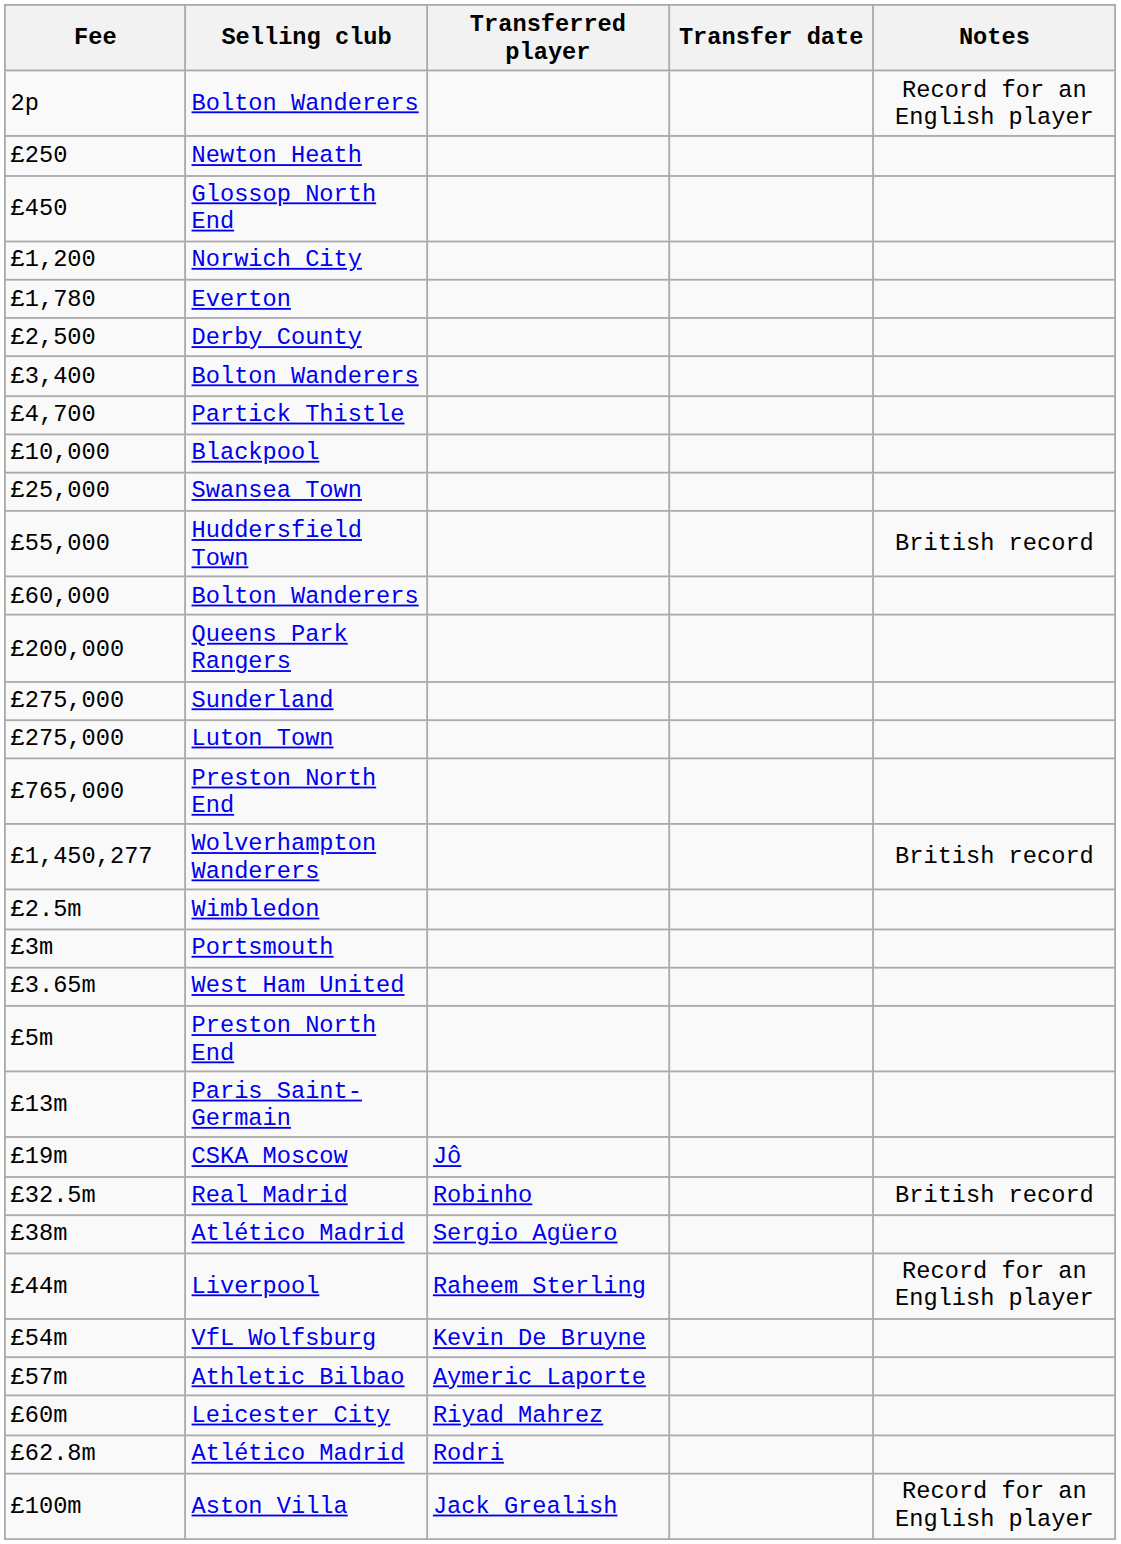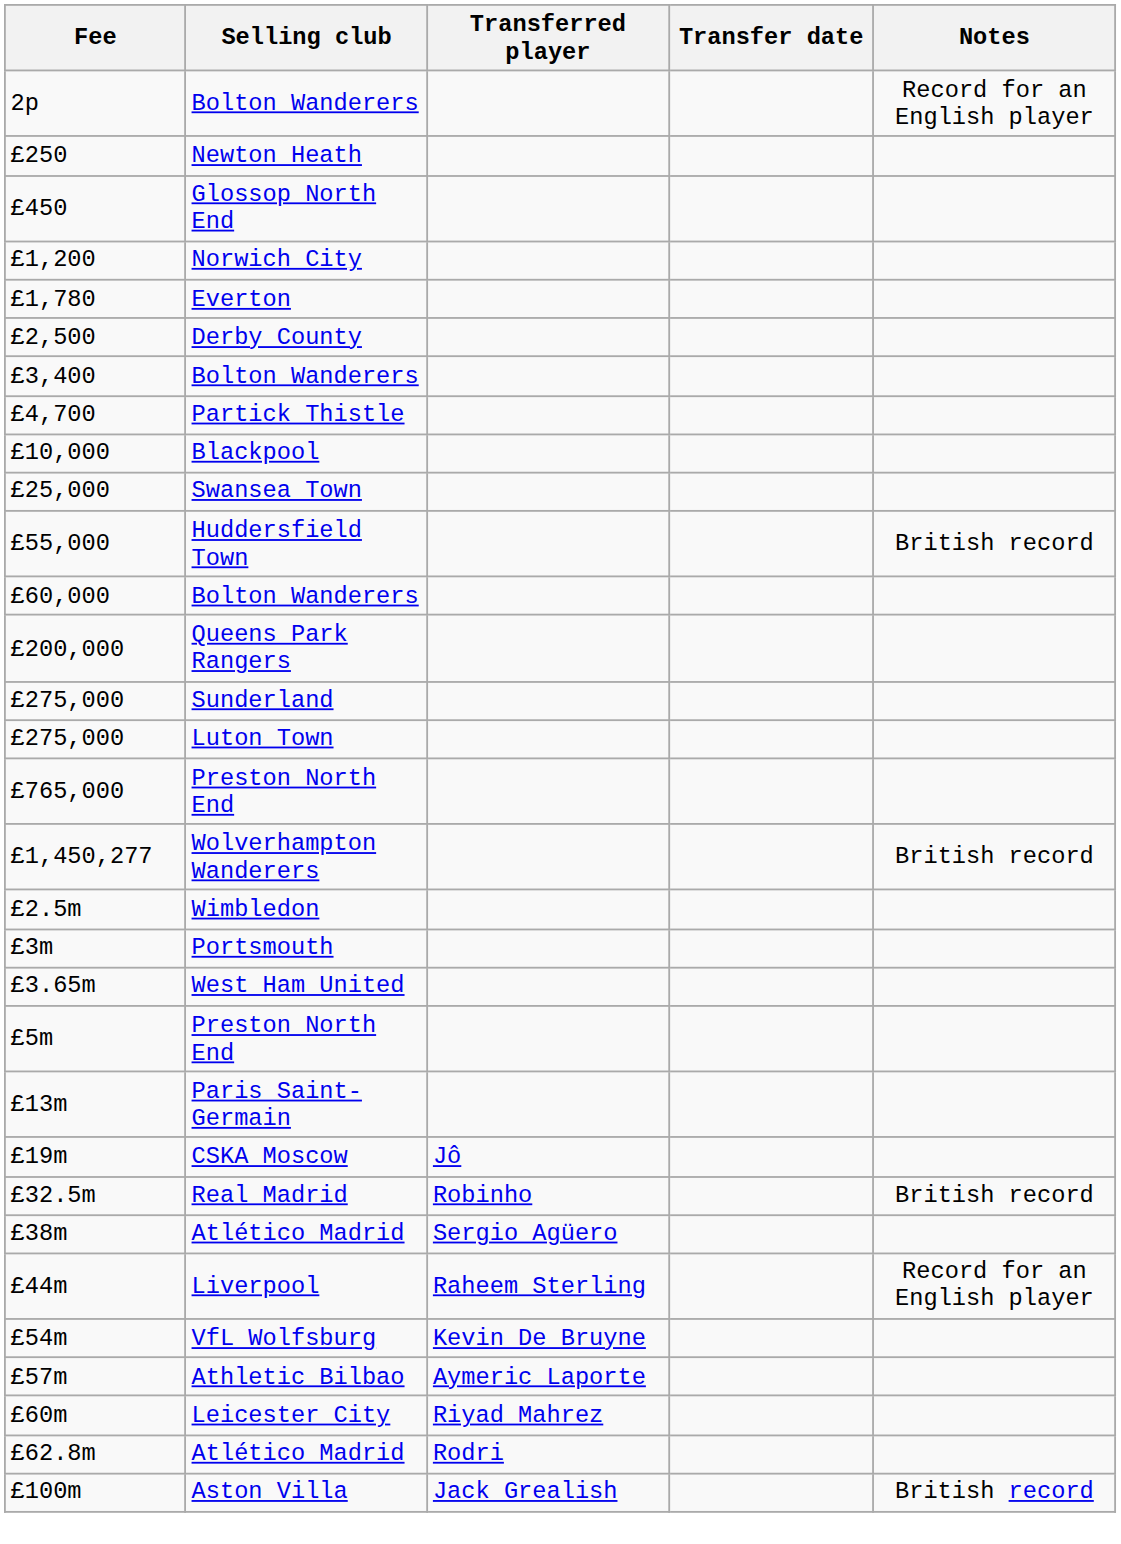 <table class="wikitable">
 <tr>
 <th width=15%>Fee</th>
 <th width=20%>Selling club</th>
 <th width=20%>Transferred player</th>
 <th width=17%>Transfer date</th>
 <th style="width:20%;" class="unsortable">Notes</th>
 </tr>
 <tr>
 <td>2p</td>
 <td><a href='#'>Bolton Wanderers</a></td>
 <td> </td>
 <td></td>
 <td align=center>Record for an English player</td>
 </tr>
 <tr>
 <td>£250</td>
 <td><a href='#'>Newton Heath</a></td>
 <td> </td>
 <td></td>
 <td align=center></td>
 </tr>
 <tr>
 <td>£450</td>
 <td><a href='#'>Glossop North End</a></td>
 <td> </td>
 <td></td>
 <td align=center></td>
 </tr>
 <tr>
 <td>£1,200</td>
 <td><a href='#'>Norwich City</a></td>
 <td> </td>
 <td></td>
 <td align=center></td>
 </tr>
 <tr>
 <td>£1,780</td>
 <td><a href='#'>Everton</a></td>
 <td> </td>
 <td></td>
 <td align=center></td>
 </tr>
 <tr>
 <td>£2,500</td>
 <td><a href='#'>Derby County</a></td>
 <td> </td>
 <td></td>
 <td align=center></td>
 </tr>
 <tr>
 <td>£3,400</td>
 <td><a href='#'>Bolton Wanderers</a></td>
 <td> </td>
 <td></td>
 <td align=center></td>
 </tr>
 <tr>
 <td>£4,700</td>
 <td><a href='#'>Partick Thistle</a></td>
 <td> </td>
 <td></td>
 <td align=center></td>
 </tr>
 <tr>
 <td>£10,000</td>
 <td><a href='#'>Blackpool</a></td>
 <td> </td>
 <td></td>
 <td align=center></td>
 </tr>
 <tr>
 <td>£25,000</td>
 <td><a href='#'>Swansea Town</a></td>
 <td> </td>
 <td></td>
 <td align=center></td>
 </tr>
 <tr>
 <td>£55,000</td>
 <td><a href='#'>Huddersfield Town</a></td>
 <td> </td>
 <td></td>
 <td align=center>British record</td>
 </tr>
 <tr>
 <td>£60,000</td>
 <td><a href='#'>Bolton Wanderers</a></td>
 <td> </td>
 <td></td>
 <td align=center></td>
 </tr>
 <tr>
 <td>£200,000</td>
 <td><a href='#'>Queens Park Rangers</a></td>
 <td> </td>
 <td></td>
 <td align=center></td>
 </tr>
 <tr>
 <td>£275,000</td>
 <td><a href='#'>Sunderland</a></td>
 <td> </td>
 <td></td>
 <td align=center></td>
 </tr>
 <tr>
 <td>£275,000</td>
 <td><a href='#'>Luton Town</a></td>
 <td> </td>
 <td></td>
 <td align=center></td>
 </tr>
 <tr>
 <td>£765,000</td>
 <td><a href='#'>Preston North End</a></td>
 <td> </td>
 <td></td>
 <td align=center></td>
 </tr>
 <tr>
 <td>£1,450,277</td>
 <td><a href='#'>Wolverhampton Wanderers</a></td>
 <td> </td>
 <td></td>
 <td align=center>British record</td>
 </tr>
 <tr>
 <td>£2.5m</td>
 <td><a href='#'>Wimbledon</a></td>
 <td> </td>
 <td></td>
 <td align=center></td>
 </tr>
 <tr>
 <td>£3m</td>
 <td><a href='#'>Portsmouth</a></td>
 <td> </td>
 <td></td>
 <td align=center></td>
 </tr>
 <tr>
 <td>£3.65m</td>
 <td><a href='#'>West Ham United</a></td>
 <td> </td>
 <td></td>
 <td align=center></td>
 </tr>
 <tr>
 <td>£5m</td>
 <td><a href='#'>Preston North End</a></td>
 <td> </td>
 <td></td>
 <td align=center></td>
 </tr>
 <tr>
 <td>£13m</td>
 <td><a href='#'>Paris Saint-Germain</a></td>
 <td> </td>
 <td></td>
 <td align=center></td>
 </tr>
 <tr>
 <td>£19m</td>
 <td><a href='#'>CSKA Moscow</a></td>
 <td> <a href='#'>Jô</a></td>
 <td></td>
 <td align=center></td>
 </tr>
 <tr>
 <td>£32.5m</td>
 <td><a href='#'>Real Madrid</a></td>
 <td> <a href='#'>Robinho</a></td>
 <td></td>
 <td align=center>British record</td>
 </tr>
 <tr>
 <td>£38m</td>
 <td><a href='#'>Atlético Madrid</a></td>
 <td> <a href='#'>Sergio Agüero</a></td>
 <td></td>
 <td align=center></td>
 </tr>
 <tr>
 <td>£44m</td>
 <td><a href='#'>Liverpool</a></td>
 <td> <a href='#'>Raheem Sterling</a></td>
 <td></td>
 <td align=center>Record for an English player</td>
 </tr>
 <tr>
 <td>£54m</td>
 <td><a href='#'>VfL Wolfsburg</a></td>
 <td> <a href='#'>Kevin De Bruyne</a></td>
 <td></td>
 <td></td>
 </tr>
 <tr>
 <td>£57m</td>
 <td><a href='#'>Athletic Bilbao</a></td>
 <td> <a href='#'>Aymeric Laporte</a></td>
 <td></td>
 <td></td>
 </tr>
 <tr>
 <td>£60m</td>
 <td><a href='#'>Leicester City</a></td>
 <td> <a href='#'>Riyad Mahrez</a></td>
 <td></td>
 <td></td>
 </tr>
 <tr>
 <td>£62.8m</td>
 <td><a href='#'>Atlético Madrid</a></td>
 <td> <a href='#'>Rodri</a></td>
 <td></td>
 <td></td>
 </tr>
 <tr>
 <td>£100m</td>
 <td><a href='#'>Aston Villa</a></td>
 <td> <a href='#'>Jack Grealish</a></td>
 <td></td>
-<td align=center>Record for an English player</td>
+<td align=center>British <a href='#'>record</a></td>
 </tr>
 </table>
